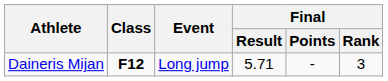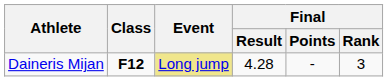 <table class=wikitable style="font-size:90%">
 <tr>
 <th rowspan="2">Athlete</th>
 <th rowspan="2">Class</th>
 <th rowspan="2">Event</th>
 <th colspan="3">Final</th>
 </tr>
 <tr>
 <th>Result</th>
 <th>Points</th>
 <th>Rank</th>
 </tr>
 <tr>
 <td><a href='#'>Daineris Mijan</a></td>
 <td style="text-align:center;"><strong>F12</strong></td>
-<td><a href='#'>Long jump</a></td>
-<td style="text-align:center;">5.71</td>
+<td style="background: khaki;"><a href='#'>Long jump</a></td>
+<td style="text-align:center;">4.28</td>
 <td style="text-align:center;">-</td>
 <td style="text-align:center;">3</td>
 </tr>
 </table>
